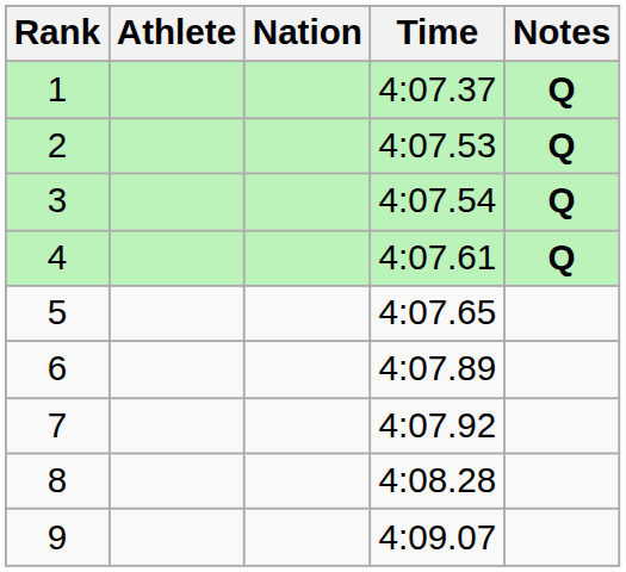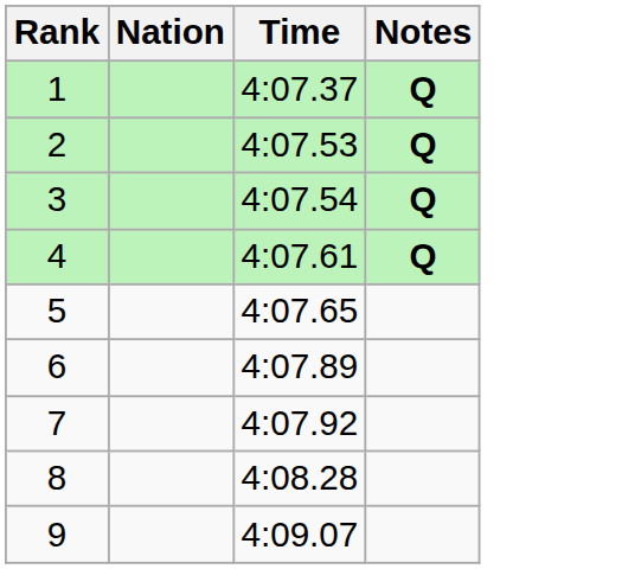 <table class="wikitable sortable" style="text-align:center">
 <tr>
 <th>Rank</th>
-<th>Athlete</th>
 <th>Nation</th>
 <th>Time</th>
 <th>Notes</th>
 </tr>
 <tr bgcolor=#bbf3bb>
 <td>1</td>
 <td align=left></td>
-<td align=left></td>
 <td>4:07.37</td>
 <td><strong>Q</strong></td>
 </tr>
 <tr bgcolor=#bbf3bb>
 <td>2</td>
-<td align=left></td>
 <td align=left></td>
 <td>4:07.53</td>
 <td><strong>Q</strong></td>
 </tr>
 <tr bgcolor=#bbf3bb>
 <td>3</td>
 <td align=left></td>
-<td align=left></td>
 <td>4:07.54</td>
 <td><strong>Q</strong></td>
 </tr>
 <tr bgcolor=#bbf3bb>
 <td>4</td>
-<td align=left></td>
 <td align=left></td>
 <td>4:07.61</td>
 <td><strong>Q</strong></td>
 </tr>
 <tr>
 <td>5</td>
 <td align=left></td>
-<td align=left></td>
 <td>4:07.65</td>
 <td></td>
 </tr>
 <tr>
 <td>6</td>
-<td align=left></td>
 <td align=left></td>
 <td>4:07.89</td>
 <td></td>
 </tr>
 <tr>
 <td>7</td>
 <td align=left></td>
-<td align=left></td>
 <td>4:07.92</td>
 <td></td>
 </tr>
 <tr>
 <td>8</td>
-<td align=left></td>
 <td align=left></td>
 <td>4:08.28</td>
 <td></td>
 </tr>
 <tr>
 <td>9</td>
 <td align=left></td>
-<td align=left></td>
 <td>4:09.07</td>
 <td></td>
 </tr>
 </table>
